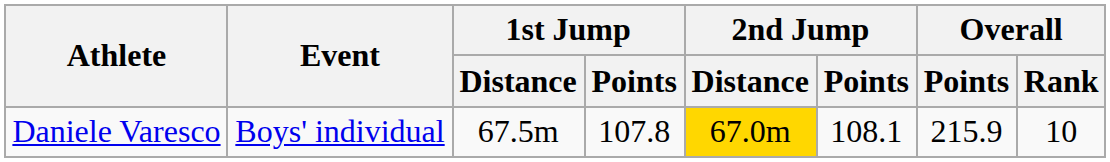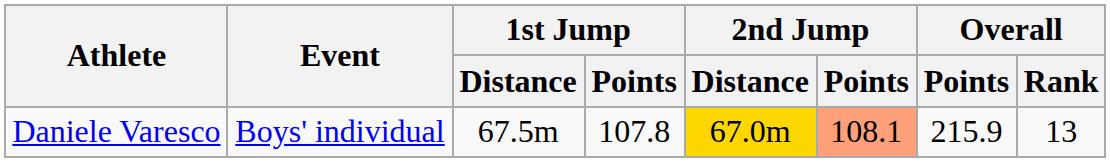 <table class="wikitable">
 <tr>
 <th rowspan="2">Athlete</th>
 <th rowspan="2">Event</th>
 <th colspan="2">1st Jump</th>
 <th colspan="2">2nd Jump</th>
 <th colspan="2">Overall</th>
 </tr>
 <tr>
 <th>Distance</th>
 <th>Points</th>
 <th>Distance</th>
 <th>Points</th>
 <th>Points</th>
 <th>Rank</th>
 </tr>
 <tr>
 <td><a href='#'>Daniele Varesco</a></td>
 <td><a href='#'>Boys' individual</a></td>
 <td align="center">67.5m</td>
 <td align="center">107.8</td>
 <td align="center" style="background: gold;">67.0m</td>
-<td align="center">108.1</td>
+<td align="center" style="background: lightsalmon;">108.1</td>
 <td align="center">215.9</td>
-<td align="center">10</td>
+<td align="center">13</td>
 </tr>
 </table>
